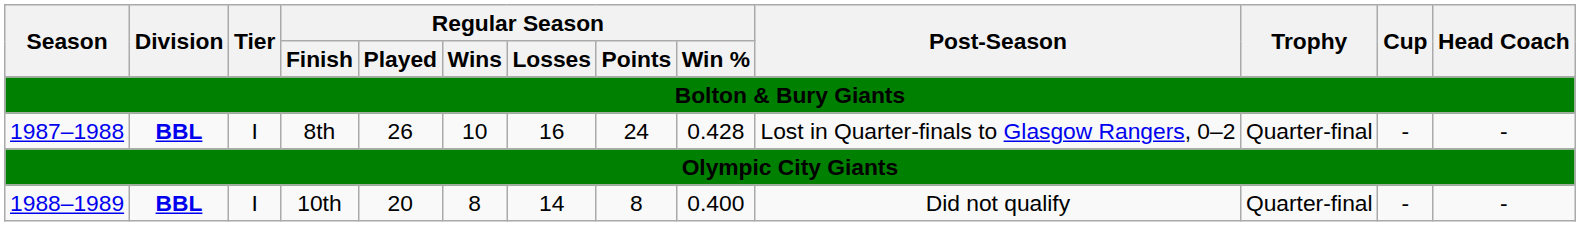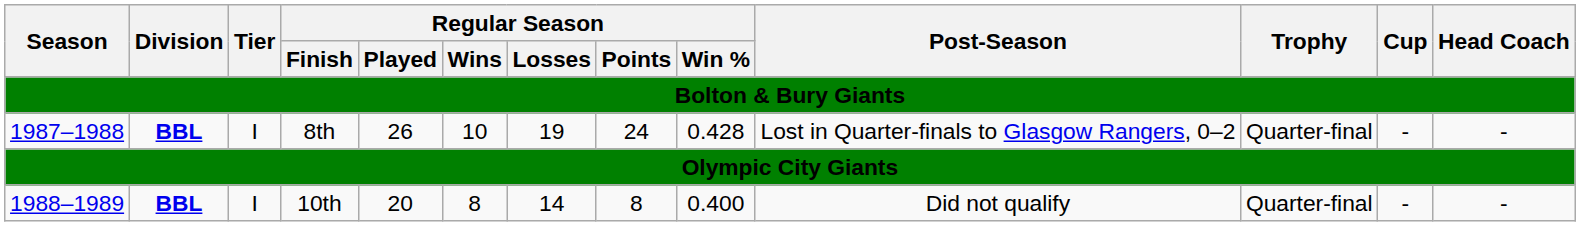 <table class="wikitable" style="font-size:95%;">
 <tr bgcolor="#efefef">
 <th rowspan="2">Season</th>
 <th rowspan="2">Division</th>
 <th rowspan="2">Tier</th>
 <th colspan="6">Regular Season</th>
 <th rowspan="2">Post-Season</th>
 <th rowspan="2">Trophy</th>
 <th rowspan="2">Cup</th>
 <th rowspan="2">Head Coach</th>
 </tr>
 <tr>
 <th>Finish</th>
 <th>Played</th>
 <th>Wins</th>
 <th>Losses</th>
 <th>Points</th>
 <th>Win %</th>
 </tr>
 <tr>
 <td colspan="13" align=center bgcolor="#008000"><span><strong>Bolton & Bury Giants</strong></span></td>
 </tr>
 <tr>
 <td style="text-align:center;"><a href='#'>1987–1988</a></td>
 <td style="text-align:center;"><strong><a href='#'>BBL</a></strong></td>
 <td style="text-align:center;">I</td>
 <td style="text-align:center;">8th</td>
 <td style="text-align:center;">26</td>
 <td style="text-align:center;">10</td>
-<td style="text-align:center;">16</td>
+<td style="text-align:center;">19</td>
 <td style="text-align:center;">24</td>
 <td style="text-align:center;">0.428</td>
 <td style="text-align:center;">Lost in Quarter-finals to <a href='#'>Glasgow Rangers</a>, 0–2</td>
 <td style="text-align:center;">Quarter-final</td>
 <td style="text-align:center;">-</td>
 <td style="text-align:center;">-</td>
 </tr>
 <tr>
 <td colspan="13" align=center bgcolor="#008000"><span><strong>Olympic City Giants</strong></span></td>
 </tr>
 <tr>
 <td style="text-align:center;"><a href='#'>1988–1989</a></td>
 <td style="text-align:center;"><strong><a href='#'>BBL</a></strong></td>
 <td style="text-align:center;">I</td>
 <td style="text-align:center;">10th</td>
 <td style="text-align:center;">20</td>
 <td style="text-align:center;">8</td>
 <td style="text-align:center;">14</td>
 <td style="text-align:center;">8</td>
 <td style="text-align:center;">0.400</td>
 <td style="text-align:center;">Did not qualify</td>
 <td style="text-align:center;">Quarter-final</td>
 <td style="text-align:center;">-</td>
 <td style="text-align:center;">-</td>
 </tr>
 </table>
